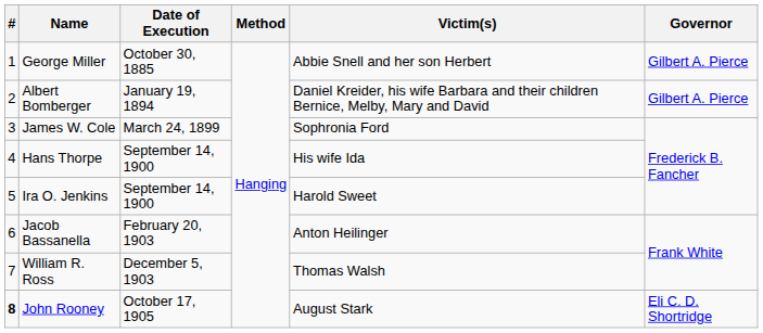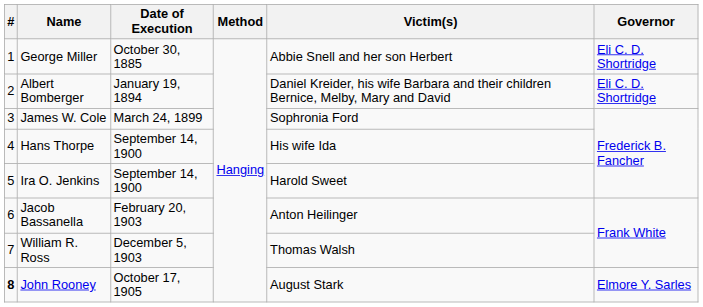 <table class="wikitable">
 <tr>
 <th>#</th>
 <th>Name</th>
 <th>Date of Execution</th>
 <th>Method</th>
 <th>Victim(s)</th>
 <th>Governor</th>
 </tr>
 <tr>
 <td>1</td>
 <td>George Miller</td>
 <td>October 30, 1885</td>
 <td rowspan="8"><a href='#'>Hanging</a></td>
 <td>Abbie Snell and her son Herbert</td>
-<td><a href='#'>Gilbert A. Pierce</a></td>
+<td><a href='#'>Eli C. D. Shortridge</a></td>
 </tr>
 <tr>
 <td>2</td>
 <td>Albert Bomberger</td>
 <td>January 19, 1894</td>
 <td>Daniel Kreider, his wife Barbara and their children Bernice, Melby, Mary and David</td>
-<td><a href='#'>Gilbert A. Pierce</a></td>
+<td><a href='#'>Eli C. D. Shortridge</a></td>
 </tr>
 <tr>
 <td>3</td>
 <td>James W. Cole</td>
 <td>March 24, 1899</td>
 <td>Sophronia Ford</td>
 <td rowspan="3"><a href='#'>Frederick B. Fancher</a></td>
 </tr>
 <tr>
 <td>4</td>
 <td>Hans Thorpe</td>
 <td>September 14, 1900</td>
 <td>His wife Ida</td>
 </tr>
 <tr>
 <td>5</td>
 <td>Ira O. Jenkins</td>
 <td>September 14, 1900</td>
 <td>Harold Sweet</td>
 </tr>
 <tr>
 <td>6</td>
 <td>Jacob Bassanella</td>
 <td>February 20, 1903</td>
 <td>Anton Heilinger</td>
 <td rowspan="2"><a href='#'>Frank White</a></td>
 </tr>
 <tr>
 <td>7</td>
 <td>William R. Ross</td>
 <td>December 5, 1903</td>
 <td>Thomas Walsh</td>
 </tr>
 <tr>
 <td><strong>8</strong></td>
 <td><a href='#'>John Rooney</a></td>
 <td>October 17, 1905</td>
 <td>August Stark</td>
-<td><a href='#'>Eli C. D. Shortridge</a></td>
+<td><a href='#'>Elmore Y. Sarles</a></td>
 </tr>
 </table>
